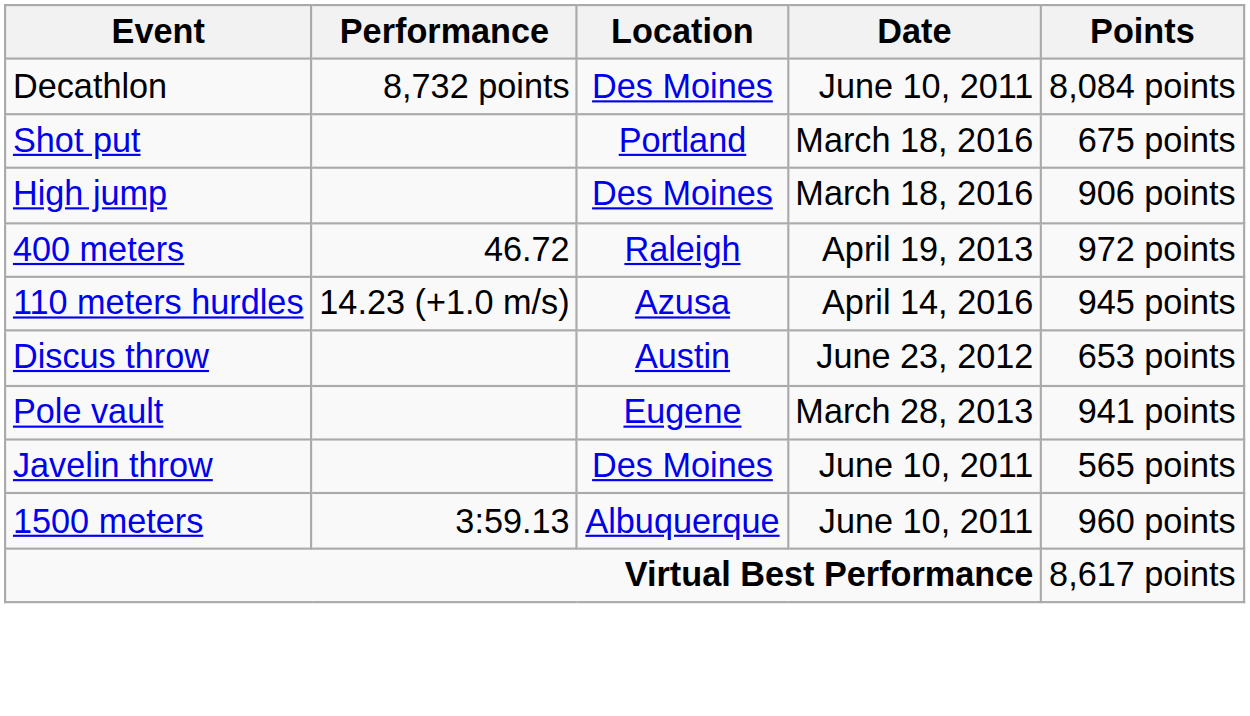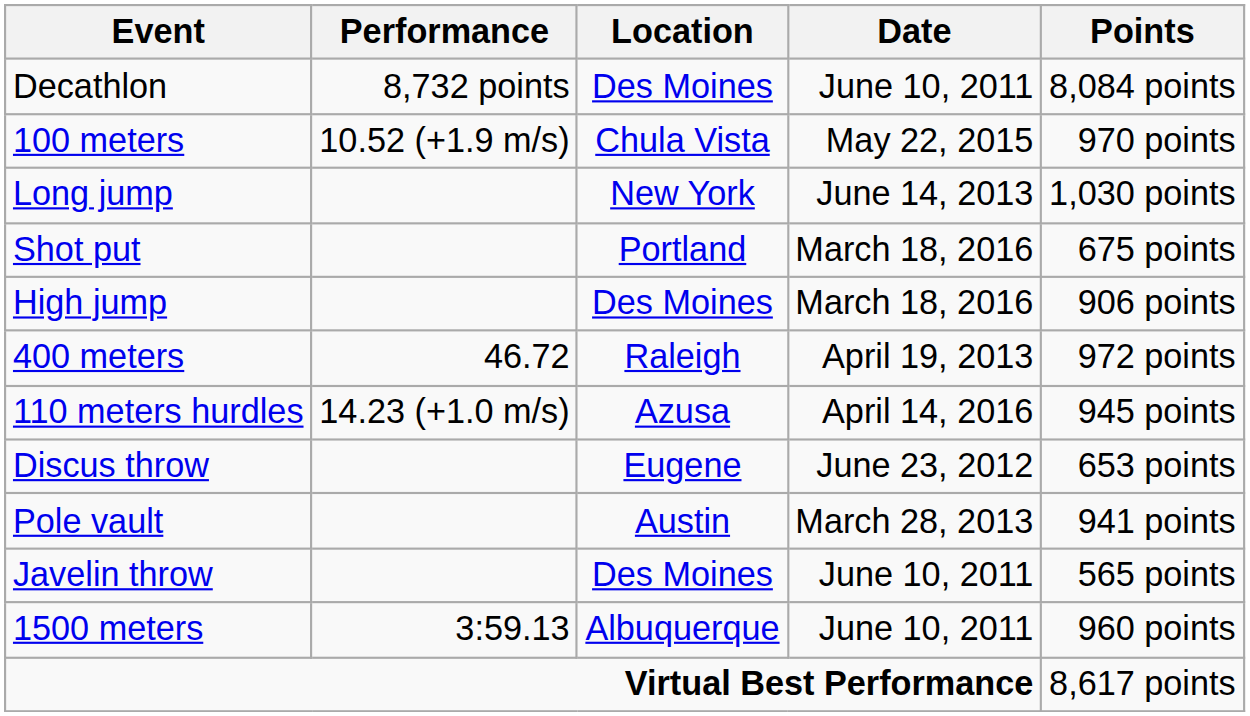 <table class="wikitable">
 <tr>
 <th>Event</th>
 <th>Performance</th>
 <th>Location</th>
 <th>Date</th>
 <th>Points</th>
 </tr>
 <tr>
 <td>Decathlon</td>
 <td align=right>8,732 points</td>
 <td align=center><a href='#'>Des Moines</a></td>
 <td align=right>June 10, 2011</td>
 <td align=right>8,084 points</td>
+</tr>
+<tr>
+<td><a href='#'>100 meters</a></td>
+<td align=right>10.52 (+1.9 m/s)</td>
+<td align=center><a href='#'>Chula Vista</a></td>
+<td align=right>May 22, 2015</td>
+<td align=right>970 points</td>
+</tr>
+<tr>
+<td><a href='#'>Long jump</a></td>
+<td align=right></td>
+<td align=center><a href='#'>New York</a></td>
+<td align=right>June 14, 2013</td>
+<td align=right>1,030 points</td>
 </tr>
 <tr>
 <td><a href='#'>Shot put</a></td>
 <td align=right></td>
 <td align=center><a href='#'>Portland</a></td>
 <td align=right>March 18, 2016</td>
 <td align=right>675 points</td>
 </tr>
 <tr>
 <td><a href='#'>High jump</a></td>
 <td align=right></td>
 <td align=center><a href='#'>Des Moines</a></td>
 <td align=right>March 18, 2016</td>
 <td align=right>906 points</td>
 </tr>
 <tr>
 <td><a href='#'>400 meters</a></td>
 <td align=right>46.72</td>
 <td align=center><a href='#'>Raleigh</a></td>
 <td align=right>April 19, 2013</td>
 <td align=right>972 points</td>
 </tr>
 <tr>
 <td><a href='#'>110 meters hurdles</a></td>
 <td align=right>14.23 (+1.0 m/s)</td>
 <td align=center><a href='#'>Azusa</a></td>
 <td align=right>April 14, 2016</td>
 <td align=right>945 points</td>
 </tr>
 <tr>
 <td><a href='#'>Discus throw</a></td>
 <td align=right></td>
-<td align=center><a href='#'>Austin</a></td>
+<td align=center><a href='#'>Eugene</a></td>
 <td align=right>June 23, 2012</td>
 <td align=right>653 points</td>
 </tr>
 <tr>
 <td><a href='#'>Pole vault</a></td>
 <td align=right></td>
-<td align=center><a href='#'>Eugene</a></td>
+<td align=center><a href='#'>Austin</a></td>
 <td align=right>March 28, 2013</td>
 <td align=right>941 points</td>
 </tr>
 <tr>
 <td><a href='#'>Javelin throw</a></td>
 <td align=right></td>
 <td align=center><a href='#'>Des Moines</a></td>
 <td align=right>June 10, 2011</td>
 <td align=right>565 points</td>
 </tr>
 <tr>
 <td><a href='#'>1500 meters</a></td>
 <td align=right>3:59.13</td>
 <td align=center><a href='#'>Albuquerque</a></td>
 <td align=right>June 10, 2011</td>
 <td align=right>960 points</td>
 </tr>
 <tr>
 <td colspan=4 align=right><strong>Virtual Best Performance</strong></td>
 <td align=right>8,617 points</td>
 </tr>
 </table>
